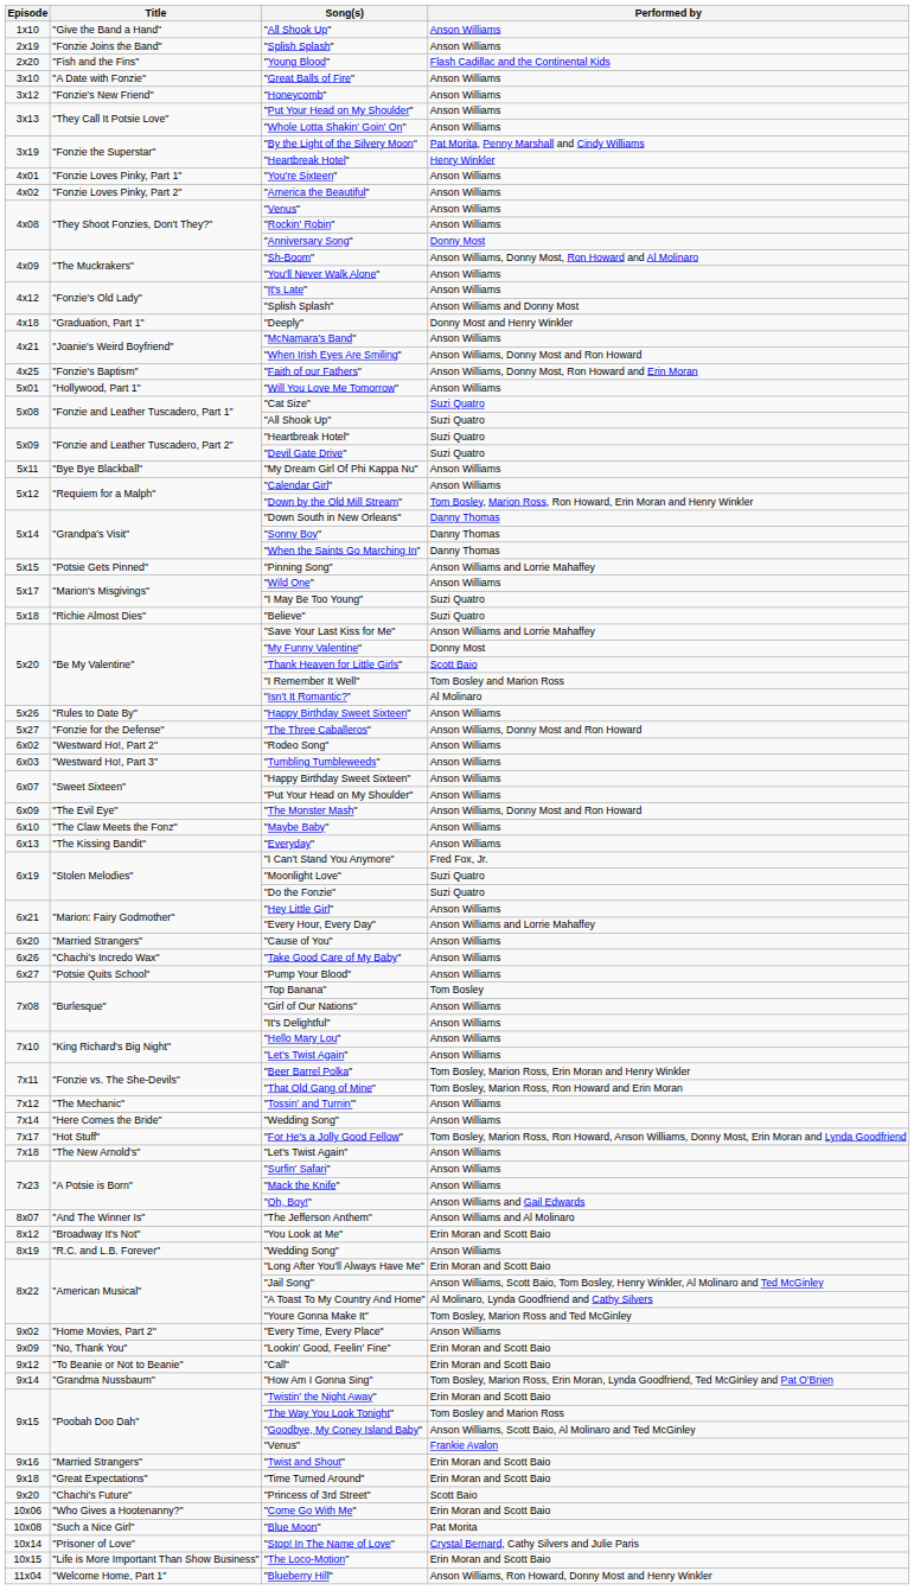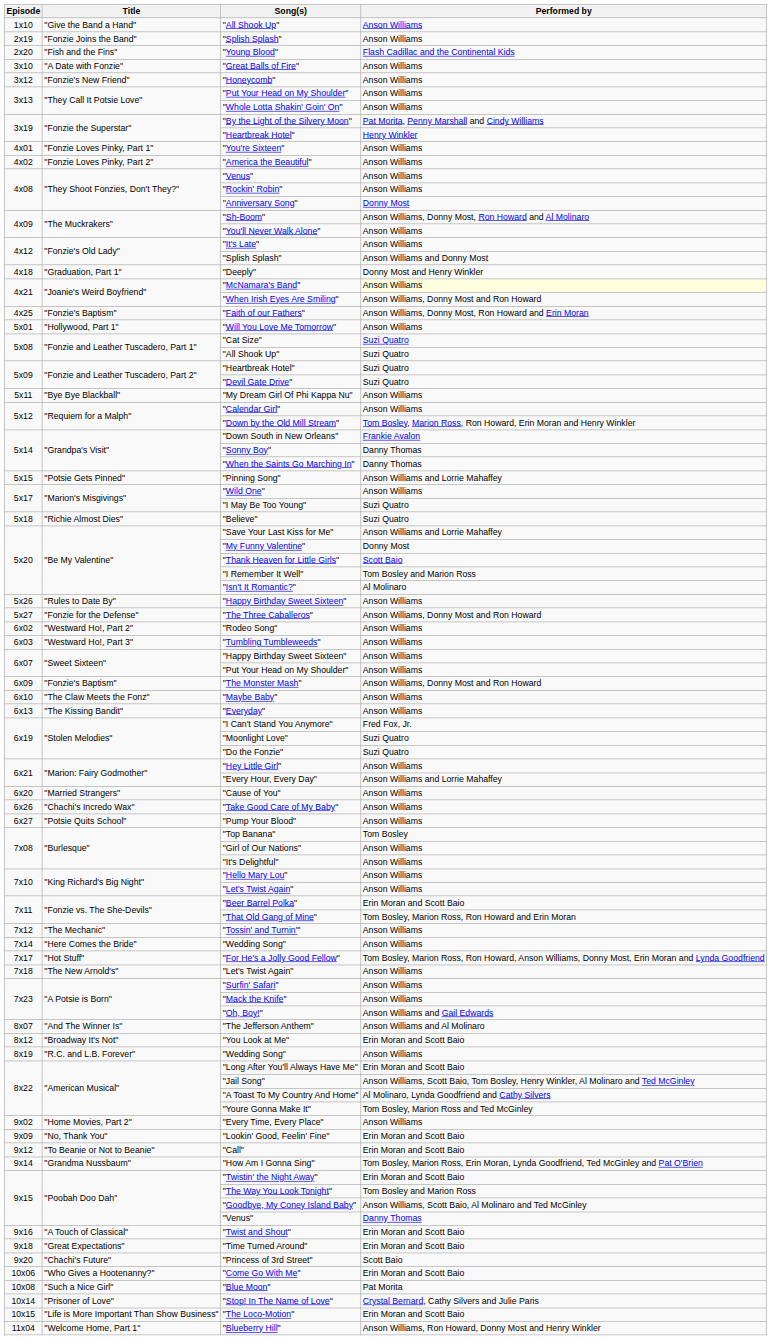 <table class="wikitable" style="font-size: 85%;">
 <tr>
 <th>Episode</th>
 <th>Title</th>
 <th>Song(s)</th>
 <th>Performed by</th>
 </tr>
 <tr>
 <td align=center>1x10</td>
 <td>"Give the Band a Hand"</td>
 <td>"<a href='#'>All Shook Up</a>"</td>
 <td><a href='#'>Anson Williams</a></td>
 </tr>
 <tr>
 <td align=center>2x19</td>
 <td>"Fonzie Joins the Band"</td>
 <td>"<a href='#'>Splish Splash</a>"</td>
 <td>Anson Williams</td>
 </tr>
 <tr>
 <td align=center>2x20</td>
 <td>"Fish and the Fins"</td>
 <td>"<a href='#'>Young Blood</a>"</td>
 <td><a href='#'>Flash Cadillac and the Continental Kids</a></td>
 </tr>
 <tr>
 <td align=center>3x10</td>
 <td>"A Date with Fonzie"</td>
 <td>"<a href='#'>Great Balls of Fire</a>"</td>
 <td>Anson Williams</td>
 </tr>
 <tr>
 <td align=center>3x12</td>
 <td>"Fonzie's New Friend"</td>
 <td>"<a href='#'>Honeycomb</a>"</td>
 <td>Anson Williams</td>
 </tr>
 <tr>
 <td rowspan="2" align=center>3x13</td>
 <td rowspan="2">"They Call It Potsie Love"</td>
 <td>"<a href='#'>Put Your Head on My Shoulder</a>"</td>
 <td>Anson Williams</td>
 </tr>
 <tr>
 <td>"<a href='#'>Whole Lotta Shakin' Goin' On</a>"</td>
 <td>Anson Williams</td>
 </tr>
 <tr>
 <td rowspan="2" align=center>3x19</td>
 <td rowspan="2">"Fonzie the Superstar"</td>
 <td>"<a href='#'>By the Light of the Silvery Moon</a>"</td>
 <td><a href='#'>Pat Morita</a>, <a href='#'>Penny Marshall</a> and <a href='#'>Cindy Williams</a></td>
 </tr>
 <tr>
 <td>"<a href='#'>Heartbreak Hotel</a>"</td>
 <td><a href='#'>Henry Winkler</a></td>
 </tr>
 <tr>
 <td align=center>4x01</td>
 <td>"Fonzie Loves Pinky, Part 1"</td>
 <td>"<a href='#'>You're Sixteen</a>"</td>
 <td>Anson Williams</td>
 </tr>
 <tr>
 <td align=center>4x02</td>
 <td>"Fonzie Loves Pinky, Part 2"</td>
 <td>"<a href='#'>America the Beautiful</a>"</td>
 <td>Anson Williams</td>
 </tr>
 <tr>
 <td rowspan="3" align=center>4x08</td>
 <td rowspan="3">"They Shoot Fonzies, Don't They?"</td>
 <td>"<a href='#'>Venus</a>"</td>
 <td>Anson Williams</td>
 </tr>
 <tr>
 <td>"<a href='#'>Rockin' Robin</a>"</td>
 <td>Anson Williams</td>
 </tr>
 <tr>
 <td>"<a href='#'>Anniversary Song</a>"</td>
 <td><a href='#'>Donny Most</a></td>
 </tr>
 <tr>
 <td rowspan="2" align=center>4x09</td>
 <td rowspan="2">"The Muckrakers"</td>
 <td>"<a href='#'>Sh-Boom</a>"</td>
 <td>Anson Williams, Donny Most, <a href='#'>Ron Howard</a> and <a href='#'>Al Molinaro</a></td>
 </tr>
 <tr>
 <td>"<a href='#'>You'll Never Walk Alone</a>"</td>
 <td>Anson Williams</td>
 </tr>
 <tr>
 <td rowspan="2" align=center>4x12</td>
 <td rowspan="2">"Fonzie's Old Lady"</td>
 <td>"<a href='#'>It's Late</a>"</td>
 <td>Anson Williams</td>
 </tr>
 <tr>
 <td>"Splish Splash"</td>
 <td>Anson Williams and Donny Most</td>
 </tr>
 <tr>
 <td align=center>4x18</td>
 <td>"Graduation, Part 1"</td>
 <td>"Deeply"</td>
 <td>Donny Most and Henry Winkler</td>
 </tr>
 <tr>
 <td rowspan="2" align=center>4x21</td>
 <td rowspan="2">"Joanie's Weird Boyfriend"</td>
 <td>"<a href='#'>McNamara's Band</a>"</td>
-<td>Anson Williams</td>
+<td style="background: lightyellow;">Anson Williams</td>
 </tr>
 <tr>
 <td>"<a href='#'>When Irish Eyes Are Smiling</a>"</td>
 <td>Anson Williams, Donny Most and Ron Howard</td>
 </tr>
 <tr>
 <td align=center>4x25</td>
 <td>"Fonzie's Baptism"</td>
 <td>"<a href='#'>Faith of our Fathers</a>"</td>
 <td>Anson Williams, Donny Most, Ron Howard and <a href='#'>Erin Moran</a></td>
 </tr>
 <tr>
 <td align=center>5x01</td>
 <td>"Hollywood, Part 1"</td>
 <td>"<a href='#'>Will You Love Me Tomorrow</a>"</td>
 <td>Anson Williams</td>
 </tr>
 <tr>
 <td rowspan="2" align=center>5x08</td>
 <td rowspan="2">"Fonzie and Leather Tuscadero, Part 1"</td>
 <td>"Cat Size"</td>
 <td><a href='#'>Suzi Quatro</a></td>
 </tr>
 <tr>
 <td>"All Shook Up"</td>
 <td>Suzi Quatro</td>
 </tr>
 <tr>
 <td rowspan="2" align=center>5x09</td>
 <td rowspan="2">"Fonzie and Leather Tuscadero, Part 2"</td>
 <td>"Heartbreak Hotel"</td>
 <td>Suzi Quatro</td>
 </tr>
 <tr>
 <td>"<a href='#'>Devil Gate Drive</a>"</td>
 <td>Suzi Quatro</td>
 </tr>
 <tr>
 <td align=center>5x11</td>
 <td>"Bye Bye Blackball"</td>
 <td>"My Dream Girl Of Phi Kappa Nu"</td>
 <td>Anson Williams</td>
 </tr>
 <tr>
 <td rowspan="2" align=center>5x12</td>
 <td rowspan="2">"Requiem for a Malph"</td>
 <td>"<a href='#'>Calendar Girl</a>"</td>
 <td>Anson Williams</td>
 </tr>
 <tr>
 <td>"<a href='#'>Down by the Old Mill Stream</a>"</td>
 <td><a href='#'>Tom Bosley</a>, <a href='#'>Marion Ross</a>, Ron Howard, Erin Moran and Henry Winkler</td>
 </tr>
 <tr>
 <td rowspan="3" align=center>5x14</td>
 <td rowspan="3">"Grandpa's Visit"</td>
 <td>"Down South in New Orleans"</td>
-<td><a href='#'>Danny Thomas</a></td>
+<td><a href='#'>Frankie Avalon</a></td>
 </tr>
 <tr>
 <td>"<a href='#'>Sonny Boy</a>"</td>
 <td>Danny Thomas</td>
 </tr>
 <tr>
 <td>"<a href='#'>When the Saints Go Marching In</a>"</td>
 <td>Danny Thomas</td>
 </tr>
 <tr>
 <td align=center>5x15</td>
 <td>"Potsie Gets Pinned"</td>
 <td>"Pinning Song"</td>
 <td>Anson Williams and Lorrie Mahaffey</td>
 </tr>
 <tr>
 <td rowspan="2" align=center>5x17</td>
 <td rowspan="2">"Marion's Misgivings"</td>
 <td>"<a href='#'>Wild One</a>"</td>
 <td>Anson Williams</td>
 </tr>
 <tr>
 <td>"I May Be Too Young"</td>
 <td>Suzi Quatro</td>
 </tr>
 <tr>
 <td align=center>5x18</td>
 <td>"Richie Almost Dies"</td>
 <td>"Believe"</td>
 <td>Suzi Quatro</td>
 </tr>
 <tr>
 <td rowspan="5" align=center>5x20</td>
 <td rowspan="5">"Be My Valentine"</td>
 <td>"Save Your Last Kiss for Me"</td>
 <td>Anson Williams and Lorrie Mahaffey</td>
 </tr>
 <tr>
 <td>"<a href='#'>My Funny Valentine</a>"</td>
 <td>Donny Most</td>
 </tr>
 <tr>
 <td>"<a href='#'>Thank Heaven for Little Girls</a>"</td>
 <td><a href='#'>Scott Baio</a></td>
 </tr>
 <tr>
 <td>"I Remember It Well"</td>
 <td>Tom Bosley and Marion Ross</td>
 </tr>
 <tr>
 <td>"<a href='#'>Isn't It Romantic?</a>"</td>
 <td>Al Molinaro</td>
 </tr>
 <tr>
 <td align=center>5x26</td>
 <td>"Rules to Date By"</td>
 <td>"<a href='#'>Happy Birthday Sweet Sixteen</a>"</td>
 <td>Anson Williams</td>
 </tr>
 <tr>
 <td align=center>5x27</td>
 <td>"Fonzie for the Defense"</td>
 <td>"<a href='#'>The Three Caballeros</a>"</td>
 <td>Anson Williams, Donny Most and Ron Howard</td>
 </tr>
 <tr>
 <td align=center>6x02</td>
 <td>"Westward Ho!, Part 2"</td>
 <td>"Rodeo Song"</td>
 <td>Anson Williams</td>
 </tr>
 <tr>
 <td align=center>6x03</td>
 <td>"Westward Ho!, Part 3"</td>
 <td>"<a href='#'>Tumbling Tumbleweeds</a>"</td>
 <td>Anson Williams</td>
 </tr>
 <tr>
 <td rowspan="2" align=center>6x07</td>
 <td rowspan="2">"Sweet Sixteen"</td>
 <td>"Happy Birthday Sweet Sixteen"</td>
 <td>Anson Williams</td>
 </tr>
 <tr>
 <td>"Put Your Head on My Shoulder"</td>
 <td>Anson Williams</td>
 </tr>
 <tr>
 <td align=center>6x09</td>
-<td>"The Evil Eye"</td>
+<td>"Fonzie's Baptism"</td>
 <td>"<a href='#'>The Monster Mash</a>"</td>
 <td>Anson Williams, Donny Most and Ron Howard</td>
 </tr>
 <tr>
 <td align=center>6x10</td>
 <td>"The Claw Meets the Fonz"</td>
 <td>"<a href='#'>Maybe Baby</a>"</td>
 <td>Anson Williams</td>
 </tr>
 <tr>
 <td align=center>6x13</td>
 <td>"The Kissing Bandit"</td>
 <td>"<a href='#'>Everyday</a>"</td>
 <td>Anson Williams</td>
 </tr>
 <tr>
 <td rowspan="3" align=center>6x19</td>
 <td rowspan="3">"Stolen Melodies"</td>
 <td>"I Can't Stand You Anymore"</td>
 <td>Fred Fox, Jr.</td>
 </tr>
 <tr>
 <td>"Moonlight Love"</td>
 <td>Suzi Quatro</td>
 </tr>
 <tr>
 <td>"Do the Fonzie"</td>
 <td>Suzi Quatro</td>
 </tr>
 <tr>
 <td rowspan="2" align=center>6x21</td>
 <td rowspan="2">"Marion: Fairy Godmother"</td>
 <td>"<a href='#'>Hey Little Girl</a>"</td>
 <td>Anson Williams</td>
 </tr>
 <tr>
 <td>"Every Hour, Every Day"</td>
 <td>Anson Williams and Lorrie Mahaffey</td>
 </tr>
 <tr>
 <td align=center>6x20</td>
 <td>"Married Strangers"</td>
 <td>"Cause of You"</td>
 <td>Anson Williams</td>
 </tr>
 <tr>
 <td align=center>6x26</td>
 <td>"Chachi's Incredo Wax"</td>
 <td>"<a href='#'>Take Good Care of My Baby</a>"</td>
 <td>Anson Williams</td>
 </tr>
 <tr>
 <td align=center>6x27</td>
 <td>"Potsie Quits School"</td>
 <td>"Pump Your Blood"</td>
 <td>Anson Williams</td>
 </tr>
 <tr>
 <td rowspan="3" align=center>7x08</td>
 <td rowspan="3">"Burlesque"</td>
 <td>"Top Banana"</td>
 <td>Tom Bosley</td>
 </tr>
 <tr>
 <td>"Girl of Our Nations"</td>
 <td>Anson Williams</td>
 </tr>
 <tr>
 <td>"It's Delightful"</td>
 <td>Anson Williams</td>
 </tr>
 <tr>
 <td rowspan="2" align=center>7x10</td>
 <td rowspan="2">"King Richard's Big Night"</td>
 <td>"<a href='#'>Hello Mary Lou</a>"</td>
 <td>Anson Williams</td>
 </tr>
 <tr>
 <td>"<a href='#'>Let's Twist Again</a>"</td>
 <td>Anson Williams</td>
 </tr>
 <tr>
 <td rowspan="2" align=center>7x11</td>
 <td rowspan="2">"Fonzie vs. The She-Devils"</td>
 <td>"<a href='#'>Beer Barrel Polka</a>"</td>
-<td>Tom Bosley, Marion Ross, Erin Moran and Henry Winkler</td>
+<td>Erin Moran and Scott Baio</td>
 </tr>
 <tr>
 <td>"<a href='#'>That Old Gang of Mine</a>"</td>
 <td>Tom Bosley, Marion Ross, Ron Howard and Erin Moran</td>
 </tr>
 <tr>
 <td align=center>7x12</td>
 <td>"The Mechanic"</td>
 <td>"<a href='#'>Tossin' and Turnin'</a>"</td>
 <td>Anson Williams</td>
 </tr>
 <tr>
 <td align=center>7x14</td>
 <td>"Here Comes the Bride"</td>
 <td>"Wedding Song"</td>
 <td>Anson Williams</td>
 </tr>
 <tr>
 <td align=center>7x17</td>
 <td>"Hot Stuff"</td>
 <td>"<a href='#'>For He's a Jolly Good Fellow</a>"</td>
 <td>Tom Bosley, Marion Ross, Ron Howard, Anson Williams, Donny Most, Erin Moran and <a href='#'>Lynda Goodfriend</a></td>
 </tr>
 <tr>
 <td align=center>7x18</td>
 <td>"The New Arnold's"</td>
 <td>"Let's Twist Again"</td>
 <td>Anson Williams</td>
 </tr>
 <tr>
 <td rowspan="3" align=center>7x23</td>
 <td rowspan="3">"A Potsie is Born"</td>
 <td>"<a href='#'>Surfin' Safari</a>"</td>
 <td>Anson Williams</td>
 </tr>
 <tr>
 <td>"<a href='#'>Mack the Knife</a>"</td>
 <td>Anson Williams</td>
 </tr>
 <tr>
 <td>"<a href='#'>Oh, Boy!</a>"</td>
 <td>Anson Williams and <a href='#'>Gail Edwards</a></td>
 </tr>
 <tr>
 <td align=center>8x07</td>
 <td>"And The Winner Is"</td>
 <td>"The Jefferson Anthem"</td>
 <td>Anson Williams and Al Molinaro</td>
 </tr>
 <tr>
 <td align=center>8x12</td>
 <td>"Broadway It's Not"</td>
 <td>"You Look at Me"</td>
 <td>Erin Moran and Scott Baio</td>
 </tr>
 <tr>
 <td align=center>8x19</td>
 <td>"R.C. and L.B. Forever"</td>
 <td>"Wedding Song"</td>
 <td>Anson Williams</td>
 </tr>
 <tr>
 <td rowspan="4" align=center>8x22</td>
 <td rowspan="4">"American Musical"</td>
 <td>"Long After You'll Always Have Me"</td>
 <td>Erin Moran and Scott Baio</td>
 </tr>
 <tr>
 <td>"Jail Song"</td>
 <td>Anson Williams, Scott Baio, Tom Bosley, Henry Winkler, Al Molinaro and <a href='#'>Ted McGinley</a></td>
 </tr>
 <tr>
 <td>"A Toast To My Country And Home"</td>
 <td>Al Molinaro, Lynda Goodfriend and <a href='#'>Cathy Silvers</a></td>
 </tr>
 <tr>
 <td>"Youre Gonna Make It"</td>
 <td>Tom Bosley, Marion Ross and Ted McGinley</td>
 </tr>
 <tr>
 <td align=center>9x02</td>
 <td>"Home Movies, Part 2"</td>
 <td>"Every Time, Every Place"</td>
 <td>Anson Williams</td>
 </tr>
 <tr>
 <td align=center>9x09</td>
 <td>"No, Thank You"</td>
 <td>"Lookin' Good, Feelin' Fine"</td>
 <td>Erin Moran and Scott Baio</td>
 </tr>
 <tr>
 <td align=center>9x12</td>
 <td>"To Beanie or Not to Beanie"</td>
 <td>"Call"</td>
 <td>Erin Moran and Scott Baio</td>
 </tr>
 <tr>
 <td align=center>9x14</td>
 <td>"Grandma Nussbaum"</td>
 <td>"How Am I Gonna Sing"</td>
 <td>Tom Bosley, Marion Ross, Erin Moran, Lynda Goodfriend, Ted McGinley and <a href='#'>Pat O'Brien</a></td>
 </tr>
 <tr>
 <td rowspan="4" align=center>9x15</td>
 <td rowspan="4">"Poobah Doo Dah"</td>
 <td>"<a href='#'>Twistin' the Night Away</a>"</td>
 <td>Erin Moran and Scott Baio</td>
 </tr>
 <tr>
 <td>"<a href='#'>The Way You Look Tonight</a>"</td>
 <td>Tom Bosley and Marion Ross</td>
 </tr>
 <tr>
 <td>"<a href='#'>Goodbye, My Coney Island Baby</a>"</td>
 <td>Anson Williams, Scott Baio, Al Molinaro and Ted McGinley</td>
 </tr>
 <tr>
 <td>"Venus"</td>
-<td><a href='#'>Frankie Avalon</a></td>
+<td><a href='#'>Danny Thomas</a></td>
 </tr>
 <tr>
 <td align=center>9x16</td>
-<td>"Married Strangers"</td>
+<td>"A Touch of Classical"</td>
 <td>"<a href='#'>Twist and Shout</a>"</td>
 <td>Erin Moran and Scott Baio</td>
 </tr>
 <tr>
 <td align=center>9x18</td>
 <td>"Great Expectations"</td>
 <td>"Time Turned Around"</td>
 <td>Erin Moran and Scott Baio</td>
 </tr>
 <tr>
 <td align=center>9x20</td>
 <td>"Chachi's Future"</td>
 <td>"Princess of 3rd Street"</td>
 <td>Scott Baio</td>
 </tr>
 <tr>
 <td align=center>10x06</td>
 <td>"Who Gives a Hootenanny?"</td>
 <td>"<a href='#'>Come Go With Me</a>"</td>
 <td>Erin Moran and Scott Baio</td>
 </tr>
 <tr>
 <td align=center>10x08</td>
 <td>"Such a Nice Girl"</td>
 <td>"<a href='#'>Blue Moon</a>"</td>
 <td>Pat Morita</td>
 </tr>
 <tr>
 <td align=center>10x14</td>
 <td>"Prisoner of Love"</td>
 <td>"<a href='#'>Stop! In The Name of Love</a>"</td>
 <td><a href='#'>Crystal Bernard</a>, Cathy Silvers and Julie Paris</td>
 </tr>
 <tr>
 <td align=center>10x15</td>
 <td>"Life is More Important Than Show Business"</td>
 <td>"<a href='#'>The Loco-Motion</a>"</td>
 <td>Erin Moran and Scott Baio</td>
 </tr>
 <tr>
 <td align=center>11x04</td>
 <td>"Welcome Home, Part 1"</td>
 <td>"<a href='#'>Blueberry Hill</a>"</td>
 <td>Anson Williams, Ron Howard, Donny Most and Henry Winkler</td>
 </tr>
 </table>
